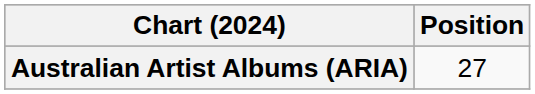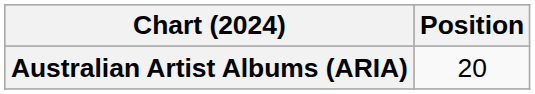 <table class="wikitable plainrowheaders" style="text-align:center">
 <tr>
 <th scope="col">Chart (2024)</th>
 <th scope="col">Position</th>
 </tr>
 <tr>
 <th scope="row">Australian Artist Albums (ARIA)</th>
-<td>27</td>
+<td>20</td>
 </tr>
 </table>
